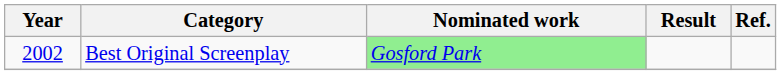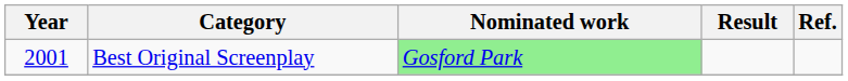 <table class=wikitable>
 <tr>
 <th scope="col" style="width:5em;">Year</th>
 <th scope="col" style="width:26em;">Category</th>
 <th scope="col" style="width:25em;">Nominated work</th>
 <th scope="col" style="width:5em;">Result</th>
 <th>Ref.</th>
 </tr>
 <tr>
-<td style="text-align:center;"><a href='#'>2002</a></td>
+<td style="text-align:center;"><a href='#'>2001</a></td>
 <td><a href='#'>Best Original Screenplay</a></td>
 <td style="background: lightgreen;"><em><a href='#'>Gosford Park</a></em></td>
 <td></td>
 <td></td>
 </tr>
 <tr>
 </tr>
 </table>
